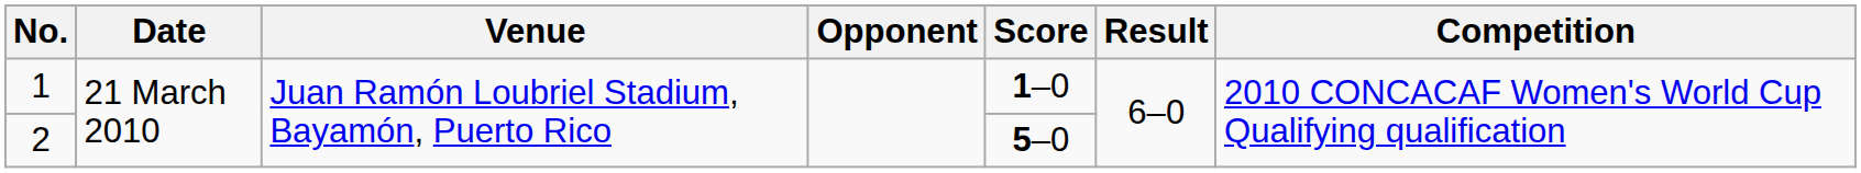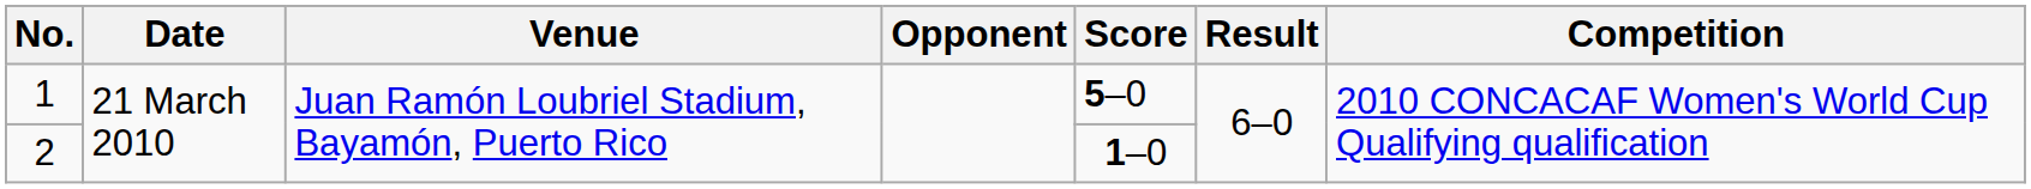 <table class="wikitable">
 <tr>
 <th>No.</th>
 <th>Date</th>
 <th>Venue</th>
 <th>Opponent</th>
 <th>Score</th>
 <th>Result</th>
 <th>Competition</th>
 </tr>
 <tr>
 <td style="text-align:center;">1</td>
 <td rowspan=2>21 March 2010</td>
 <td rowspan=2><a href='#'>Juan Ramón Loubriel Stadium</a>, <a href='#'>Bayamón</a>, <a href='#'>Puerto Rico</a></td>
 <td rowspan=2></td>
-<td style="text-align:center;"><strong>1</strong>–0</td>
+<td><strong>5</strong>–0</td>
 <td rowspan=2 style="text-align:center;">6–0</td>
 <td rowspan=2><a href='#'>2010 CONCACAF Women's World Cup Qualifying qualification</a></td>
 </tr>
 <tr style="text-align:center;">
 <td>2</td>
-<td><strong>5</strong>–0</td>
+<td style="text-align:center;"><strong>1</strong>–0</td>
 </tr>
 </table>
